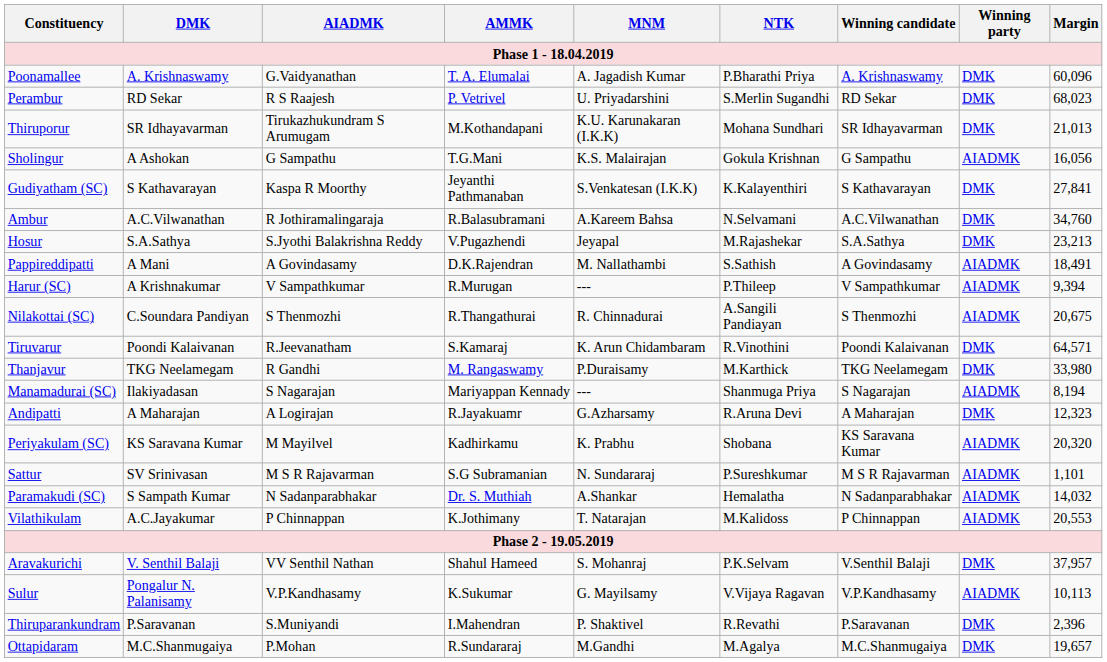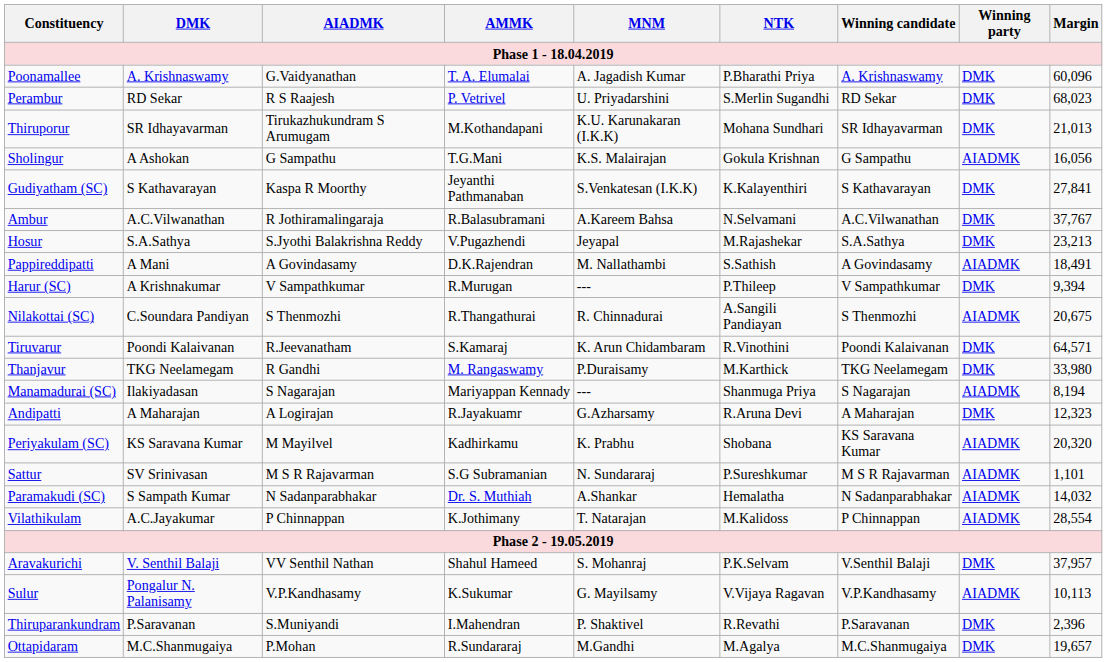 <table class="wikitable sortable">
 <tr>
 <th>Constituency</th>
 <th><a href='#'>DMK</a></th>
 <th><a href='#'>AIADMK</a></th>
 <th><a href='#'>AMMK</a></th>
 <th><a href='#'>MNM</a></th>
 <th><a href='#'>NTK</a></th>
 <th>Winning candidate</th>
 <th>Winning party</th>
 <th>Margin</th>
 </tr>
 <tr>
 <td colspan="12" style="text-align: center; background-color:#fadadd"><strong>Phase 1 - 18.04.2019</strong></td>
 </tr>
 <tr>
 <td><a href='#'>Poonamallee</a></td>
 <td><a href='#'>A. Krishnaswamy</a></td>
 <td>G.Vaidyanathan</td>
 <td><a href='#'>T. A. Elumalai</a></td>
 <td>A. Jagadish Kumar</td>
 <td>P.Bharathi Priya</td>
 <td><a href='#'>A. Krishnaswamy</a></td>
 <td><a href='#'>DMK</a></td>
 <td>60,096</td>
 </tr>
 <tr>
 <td><a href='#'>Perambur</a></td>
 <td>RD Sekar</td>
 <td>R S Raajesh</td>
 <td><a href='#'>P. Vetrivel</a></td>
 <td>U. Priyadarshini</td>
 <td>S.Merlin Sugandhi</td>
 <td>RD Sekar</td>
 <td><a href='#'>DMK</a></td>
 <td>68,023</td>
 </tr>
 <tr>
 <td><a href='#'>Thiruporur</a></td>
 <td>SR Idhayavarman</td>
 <td>Tirukazhukundram S Arumugam</td>
 <td>M.Kothandapani</td>
 <td>K.U. Karunakaran (I.K.K)</td>
 <td>Mohana Sundhari</td>
 <td>SR Idhayavarman</td>
 <td><a href='#'>DMK</a></td>
 <td>21,013</td>
 </tr>
 <tr>
 <td><a href='#'>Sholingur</a></td>
 <td>A Ashokan</td>
 <td>G Sampathu</td>
 <td>T.G.Mani</td>
 <td>K.S. Malairajan</td>
 <td>Gokula Krishnan</td>
 <td>G Sampathu</td>
 <td><a href='#'>AIADMK</a></td>
 <td>16,056</td>
 </tr>
 <tr>
 <td><a href='#'>Gudiyatham (SC)</a></td>
 <td>S Kathavarayan</td>
 <td>Kaspa R Moorthy</td>
 <td>Jeyanthi Pathmanaban</td>
 <td>S.Venkatesan (I.K.K)</td>
 <td>K.Kalayenthiri</td>
 <td>S Kathavarayan</td>
 <td><a href='#'>DMK</a></td>
 <td>27,841</td>
 </tr>
 <tr>
 <td><a href='#'>Ambur</a></td>
 <td>A.C.Vilwanathan</td>
 <td>R Jothiramalingaraja</td>
 <td>R.Balasubramani</td>
 <td>A.Kareem Bahsa</td>
 <td>N.Selvamani</td>
 <td>A.C.Vilwanathan</td>
 <td><a href='#'>DMK</a></td>
-<td>34,760</td>
+<td>37,767</td>
 </tr>
 <tr>
 <td><a href='#'>Hosur</a></td>
 <td>S.A.Sathya</td>
 <td>S.Jyothi Balakrishna Reddy</td>
 <td>V.Pugazhendi</td>
 <td>Jeyapal</td>
 <td>M.Rajashekar</td>
 <td>S.A.Sathya</td>
 <td><a href='#'>DMK</a></td>
 <td>23,213</td>
 </tr>
 <tr>
 <td><a href='#'>Pappireddipatti</a></td>
 <td>A Mani</td>
 <td>A Govindasamy</td>
 <td>D.K.Rajendran</td>
 <td>M. Nallathambi</td>
 <td>S.Sathish</td>
 <td>A Govindasamy</td>
 <td><a href='#'>AIADMK</a></td>
 <td>18,491</td>
 </tr>
 <tr>
 <td><a href='#'>Harur (SC)</a></td>
 <td>A Krishnakumar</td>
 <td>V Sampathkumar</td>
 <td>R.Murugan</td>
 <td>---</td>
 <td>P.Thileep</td>
 <td>V Sampathkumar</td>
-<td><a href='#'>AIADMK</a></td>
+<td><a href='#'>DMK</a></td>
 <td>9,394</td>
 </tr>
 <tr>
 <td><a href='#'>Nilakottai (SC)</a></td>
 <td>C.Soundara Pandiyan</td>
 <td>S Thenmozhi</td>
 <td>R.Thangathurai</td>
 <td>R. Chinnadurai</td>
 <td>A.Sangili Pandiayan</td>
 <td>S Thenmozhi</td>
 <td><a href='#'>AIADMK</a></td>
 <td>20,675</td>
 </tr>
 <tr>
 <td><a href='#'>Tiruvarur</a></td>
 <td>Poondi Kalaivanan</td>
 <td>R.Jeevanatham</td>
 <td>S.Kamaraj</td>
 <td>K. Arun Chidambaram</td>
 <td>R.Vinothini</td>
 <td>Poondi Kalaivanan</td>
 <td><a href='#'>DMK</a></td>
 <td>64,571</td>
 </tr>
 <tr>
 <td><a href='#'>Thanjavur</a></td>
 <td>TKG Neelamegam</td>
 <td>R Gandhi</td>
 <td><a href='#'>M. Rangaswamy</a></td>
 <td>P.Duraisamy</td>
 <td>M.Karthick</td>
 <td>TKG Neelamegam</td>
 <td><a href='#'>DMK</a></td>
 <td>33,980</td>
 </tr>
 <tr>
 <td><a href='#'>Manamadurai (SC)</a></td>
 <td>Ilakiyadasan</td>
 <td>S Nagarajan</td>
 <td>Mariyappan Kennady</td>
 <td>---</td>
 <td>Shanmuga Priya</td>
 <td>S Nagarajan</td>
 <td><a href='#'>AIADMK</a></td>
 <td>8,194</td>
 </tr>
 <tr>
 <td><a href='#'>Andipatti</a></td>
 <td>A Maharajan</td>
 <td>A Logirajan</td>
 <td>R.Jayakuamr</td>
 <td>G.Azharsamy</td>
 <td>R.Aruna Devi</td>
 <td>A Maharajan</td>
 <td><a href='#'>DMK</a></td>
 <td>12,323</td>
 </tr>
 <tr>
 <td><a href='#'>Periyakulam (SC)</a></td>
 <td>KS Saravana Kumar</td>
 <td>M Mayilvel</td>
 <td>Kadhirkamu</td>
 <td>K. Prabhu</td>
 <td>Shobana</td>
 <td>KS Saravana Kumar</td>
 <td><a href='#'>AIADMK</a></td>
 <td>20,320</td>
 </tr>
 <tr>
 <td><a href='#'>Sattur</a></td>
 <td>SV Srinivasan</td>
 <td>M S R Rajavarman</td>
 <td>S.G Subramanian</td>
 <td>N. Sundararaj</td>
 <td>P.Sureshkumar</td>
 <td>M S R Rajavarman</td>
 <td><a href='#'>AIADMK</a></td>
 <td>1,101</td>
 </tr>
 <tr>
 <td><a href='#'>Paramakudi (SC)</a></td>
 <td>S Sampath Kumar</td>
 <td>N Sadanparabhakar</td>
 <td><a href='#'>Dr. S. Muthiah</a></td>
 <td>A.Shankar</td>
 <td>Hemalatha</td>
 <td>N Sadanparabhakar</td>
 <td><a href='#'>AIADMK</a></td>
 <td>14,032</td>
 </tr>
 <tr>
 <td><a href='#'>Vilathikulam</a></td>
 <td>A.C.Jayakumar</td>
 <td>P Chinnappan</td>
 <td>K.Jothimany</td>
 <td>T. Natarajan</td>
 <td>M.Kalidoss</td>
 <td>P Chinnappan</td>
 <td><a href='#'>AIADMK</a></td>
-<td>20,553</td>
+<td>28,554</td>
 </tr>
 <tr>
 <td colspan="12" style="text-align: center; background-color:#fadadd"><strong>Phase 2 - 19.05.2019</strong></td>
 </tr>
 <tr>
 <td><a href='#'>Aravakurichi</a></td>
 <td><a href='#'>V. Senthil Balaji</a></td>
 <td>VV Senthil Nathan</td>
 <td>Shahul Hameed</td>
 <td>S. Mohanraj</td>
 <td>P.K.Selvam</td>
 <td>V.Senthil Balaji</td>
 <td><a href='#'>DMK</a></td>
 <td>37,957</td>
 </tr>
 <tr>
 <td><a href='#'>Sulur</a></td>
 <td><a href='#'>Pongalur N. Palanisamy</a></td>
 <td>V.P.Kandhasamy</td>
 <td>K.Sukumar</td>
 <td>G. Mayilsamy</td>
 <td>V.Vijaya Ragavan</td>
 <td>V.P.Kandhasamy</td>
 <td><a href='#'>AIADMK</a></td>
 <td>10,113</td>
 </tr>
 <tr>
 <td><a href='#'>Thiruparankundram</a></td>
 <td>P.Saravanan</td>
 <td>S.Muniyandi</td>
 <td>I.Mahendran</td>
 <td>P. Shaktivel</td>
 <td>R.Revathi</td>
 <td>P.Saravanan</td>
 <td><a href='#'>DMK</a></td>
 <td>2,396</td>
 </tr>
 <tr>
 <td><a href='#'>Ottapidaram</a></td>
 <td>M.C.Shanmugaiya</td>
 <td>P.Mohan</td>
 <td>R.Sundararaj</td>
 <td>M.Gandhi</td>
 <td>M.Agalya</td>
 <td>M.C.Shanmugaiya</td>
 <td><a href='#'>DMK</a></td>
 <td>19,657</td>
 </tr>
 </table>
